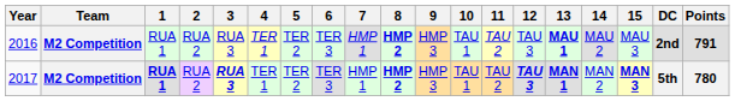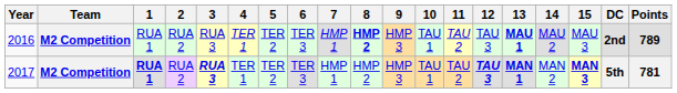 <table class="wikitable" style="text-align:center; font-size:85%">
 <tr>
 <th>Year</th>
 <th>Team</th>
 <th>1</th>
 <th>2</th>
 <th>3</th>
 <th>4</th>
 <th>5</th>
 <th>6</th>
 <th>7</th>
 <th>8</th>
 <th>9</th>
 <th>10</th>
 <th>11</th>
 <th>12</th>
 <th>13</th>
 <th>14</th>
 <th>15</th>
 <th>DC</th>
 <th>Points</th>
 </tr>
 <tr>
 <td><a href='#'>2016</a></td>
 <th nowrap><a href='#'>M2 Competition</a></th>
 <td style="background:#DFFFDF;"><a href='#'>RUA<br>1</a><br></td>
 <td style="background:#DFFFDF;"><a href='#'>RUA<br>2</a><br></td>
 <td style="background:#FFFFBF;"><a href='#'>RUA<br>3</a><br></td>
 <td style="background:#FFFFBF;"><em><a href='#'>TER<br>1</a></em><br></td>
 <td style="background:#DFFFDF;"><a href='#'>TER<br>2</a><br></td>
 <td style="background:#DFFFDF;"><a href='#'>TER<br>3</a><br></td>
 <td style="background:#DFDFDF;"><em><a href='#'>HMP<br>1</a></em><br></td>
 <td style="background:#DFFFDF;"><strong><a href='#'>HMP<br>2</a><br></strong></td>
 <td style="background:#FFDF9F;"><a href='#'>HMP<br>3</a><br></td>
 <td style="background:#DFFFDF;"><a href='#'>TAU<br>1</a><br></td>
 <td style="background:#FFFFBF;"><em><a href='#'>TAU<br>2</a></em><br></td>
 <td style="background:#DFFFDF;"><a href='#'>TAU<br>3</a><br></td>
 <td style="background:#DFFFDF;"><strong><a href='#'>MAU<br>1</a></strong><br></td>
 <td style="background:#DFDFDF;"><a href='#'>MAU<br>2</a><br></td>
 <td style="background:#DFFFDF;"><a href='#'>MAU<br>3</a><br></td>
 <th style="background:#DFDFDF;">2nd</th>
-<th style="background:#DFDFDF;">791</th>
+<th style="background:#DFDFDF;">789</th>
 </tr>
 <tr>
 <td><a href='#'>2017</a></td>
 <th nowrap><a href='#'>M2 Competition</a></th>
 <td style="background:#DFDFDF;"><strong><a href='#'>RUA<br>1</a></strong><br></td>
 <td style="background:#EFCFFF;"><a href='#'>RUA<br>2</a><br></td>
 <td style="background:#FFFFBF;"><strong><em><a href='#'>RUA<br>3</a></em></strong><br></td>
 <td style="background:#DFFFDF;"><a href='#'>TER<br>1</a><br></td>
 <td style="background:#DFFFDF;"><a href='#'>TER<br>2</a><br></td>
 <td style="background:#DFDFDF;"><a href='#'>TER<br>3</a><br></td>
 <td style="background:#DFFFDF;"><a href='#'>HMP<br>1</a><br></td>
-<td style="background:#DFFFDF;"><strong><a href='#'>HMP<br>2</a><br></strong></td>
+<td style="background:#DFFFDF;"><a href='#'>HMP<br>2</a><br></td>
 <td style="background:#FFDF9F;"><a href='#'>HMP<br>3</a><br></td>
 <td style="background:#FFDF9F;"><a href='#'>TAU<br>1</a><br></td>
 <td style="background:#FFDF9F;"><a href='#'>TAU<br>2</a><br></td>
 <td style="background:#DFDFDF;"><strong><em><a href='#'>TAU<br>3</a></em></strong><br></td>
 <td style="background:#DFDFDF;"><strong><a href='#'>MAN<br>1</a></strong><br></td>
 <td style="background:#DFFFDF;"><a href='#'>MAN<br>2</a><br></td>
 <td style="background:#FFFFBF;"><strong><a href='#'>MAN<br>3</a></strong><br></td>
 <th>5th</th>
-<th>780</th>
+<th>781</th>
 </tr>
 </table>
